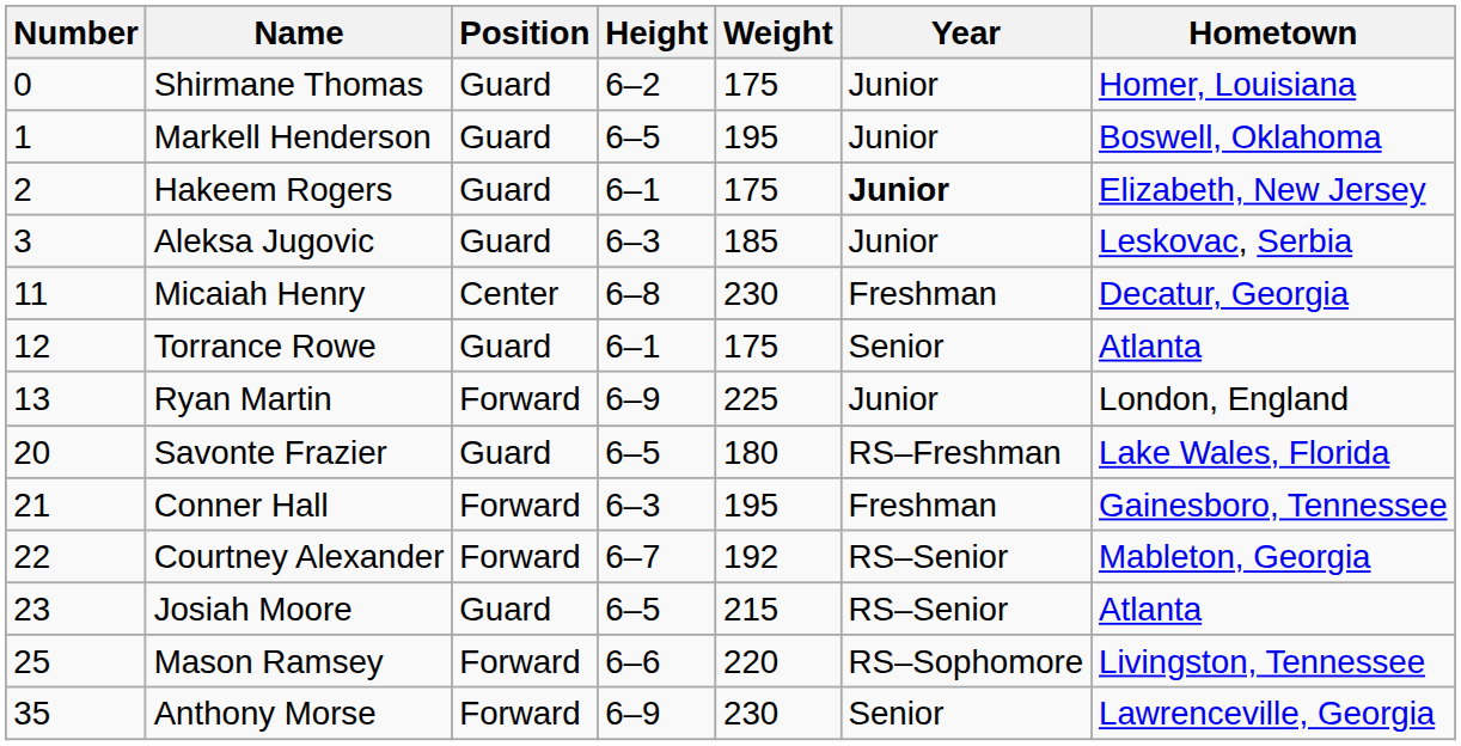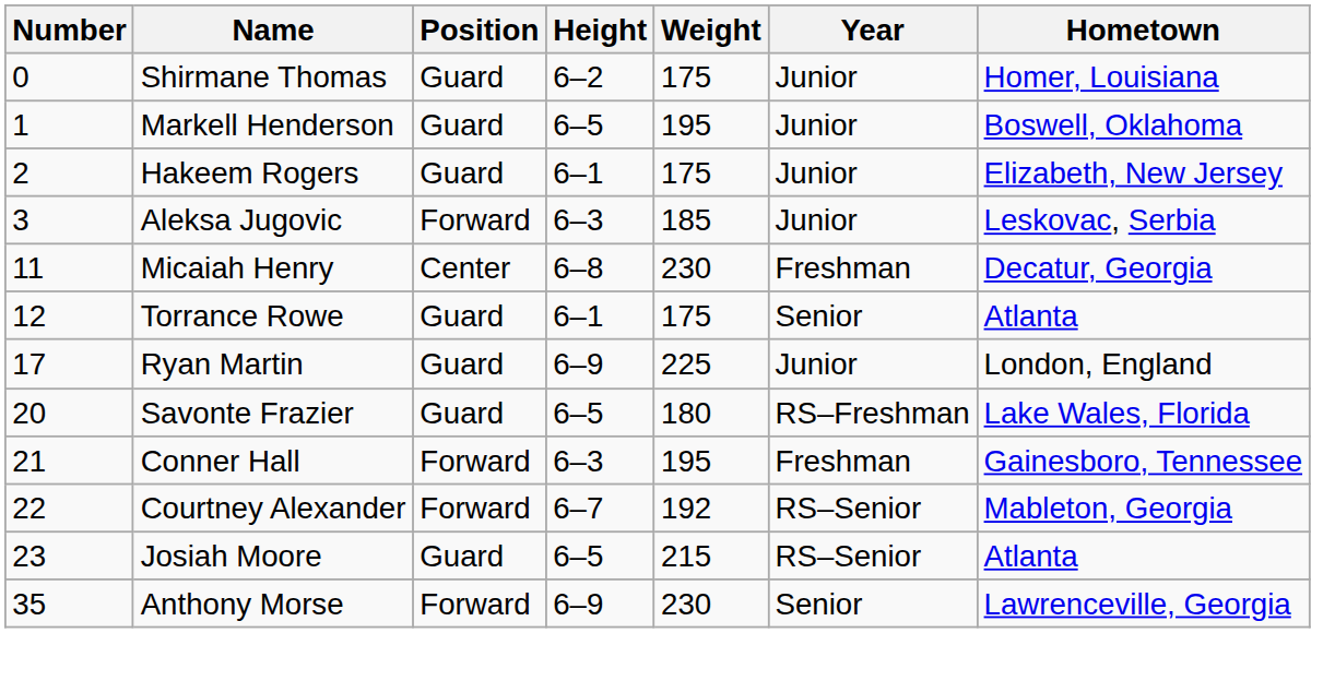 <table class="wikitable sortable" style="font-size: 95%;">
 <tr>
 <th>Number</th>
 <th>Name</th>
 <th>Position</th>
 <th>Height</th>
 <th>Weight</th>
 <th>Year</th>
 <th>Hometown</th>
 </tr>
 <tr>
 <td>0</td>
 <td>Shirmane Thomas</td>
 <td>Guard</td>
 <td>6–2</td>
 <td>175</td>
 <td>Junior</td>
 <td><a href='#'>Homer, Louisiana</a></td>
 </tr>
 <tr>
 <td>1</td>
 <td>Markell Henderson</td>
 <td>Guard</td>
 <td>6–5</td>
 <td>195</td>
 <td>Junior</td>
 <td><a href='#'>Boswell, Oklahoma</a></td>
 </tr>
 <tr>
 <td>2</td>
 <td>Hakeem Rogers</td>
 <td>Guard</td>
 <td>6–1</td>
 <td>175</td>
-<td><strong>Junior</strong></td>
+<td>Junior</td>
 <td><a href='#'>Elizabeth, New Jersey</a></td>
 </tr>
 <tr>
 <td>3</td>
 <td>Aleksa Jugovic</td>
-<td>Guard</td>
+<td>Forward</td>
 <td>6–3</td>
 <td>185</td>
 <td>Junior</td>
 <td><a href='#'>Leskovac</a>, <a href='#'>Serbia</a></td>
 </tr>
 <tr>
 <td>11</td>
 <td>Micaiah Henry</td>
 <td>Center</td>
 <td>6–8</td>
 <td>230</td>
 <td>Freshman</td>
 <td><a href='#'>Decatur, Georgia</a></td>
 </tr>
 <tr>
 <td>12</td>
 <td>Torrance Rowe</td>
 <td>Guard</td>
 <td>6–1</td>
 <td>175</td>
 <td>Senior</td>
 <td><a href='#'>Atlanta</a></td>
 </tr>
 <tr>
-<td>13</td>
+<td>17</td>
 <td>Ryan Martin</td>
-<td>Forward</td>
+<td>Guard</td>
 <td>6–9</td>
 <td>225</td>
 <td>Junior</td>
 <td>London, England</td>
 </tr>
 <tr>
 <td>20</td>
 <td>Savonte Frazier</td>
 <td>Guard</td>
 <td>6–5</td>
 <td>180</td>
 <td>RS–Freshman</td>
 <td><a href='#'>Lake Wales, Florida</a></td>
 </tr>
 <tr>
 <td>21</td>
 <td>Conner Hall</td>
 <td>Forward</td>
 <td>6–3</td>
 <td>195</td>
 <td>Freshman</td>
 <td><a href='#'>Gainesboro, Tennessee</a></td>
 </tr>
 <tr>
 <td>22</td>
 <td>Courtney Alexander</td>
 <td>Forward</td>
 <td>6–7</td>
 <td>192</td>
 <td>RS–Senior</td>
 <td><a href='#'>Mableton, Georgia</a></td>
 </tr>
 <tr>
 <td>23</td>
 <td>Josiah Moore</td>
 <td>Guard</td>
 <td>6–5</td>
 <td>215</td>
 <td>RS–Senior</td>
 <td><a href='#'>Atlanta</a></td>
 </tr>
 <tr>
-<td>25</td>
-<td>Mason Ramsey</td>
-<td>Forward</td>
-<td>6–6</td>
-<td>220</td>
-<td>RS–Sophomore</td>
-<td><a href='#'>Livingston, Tennessee</a></td>
-</tr>
-<tr>
 <td>35</td>
 <td>Anthony Morse</td>
 <td>Forward</td>
 <td>6–9</td>
 <td>230</td>
 <td>Senior</td>
 <td><a href='#'>Lawrenceville, Georgia</a></td>
 </tr>
 </table>
